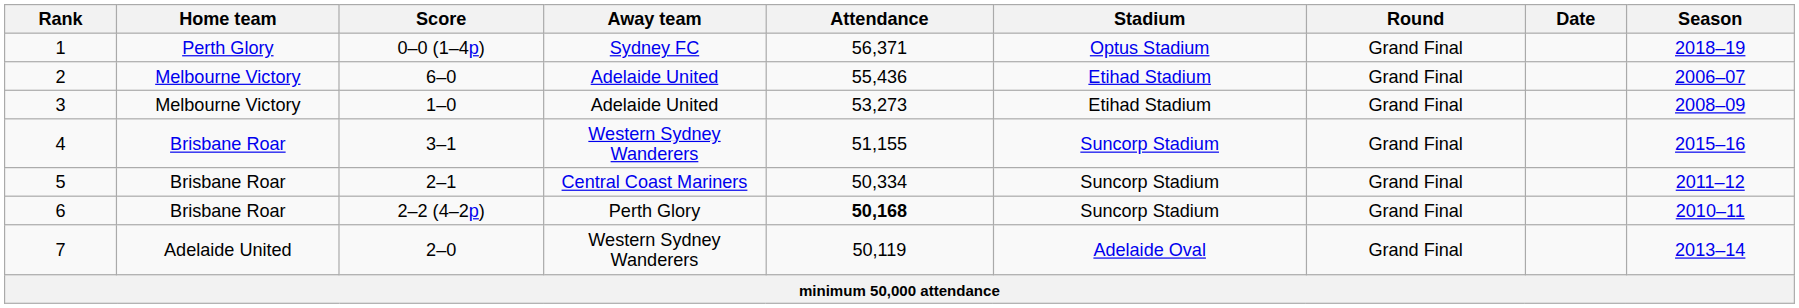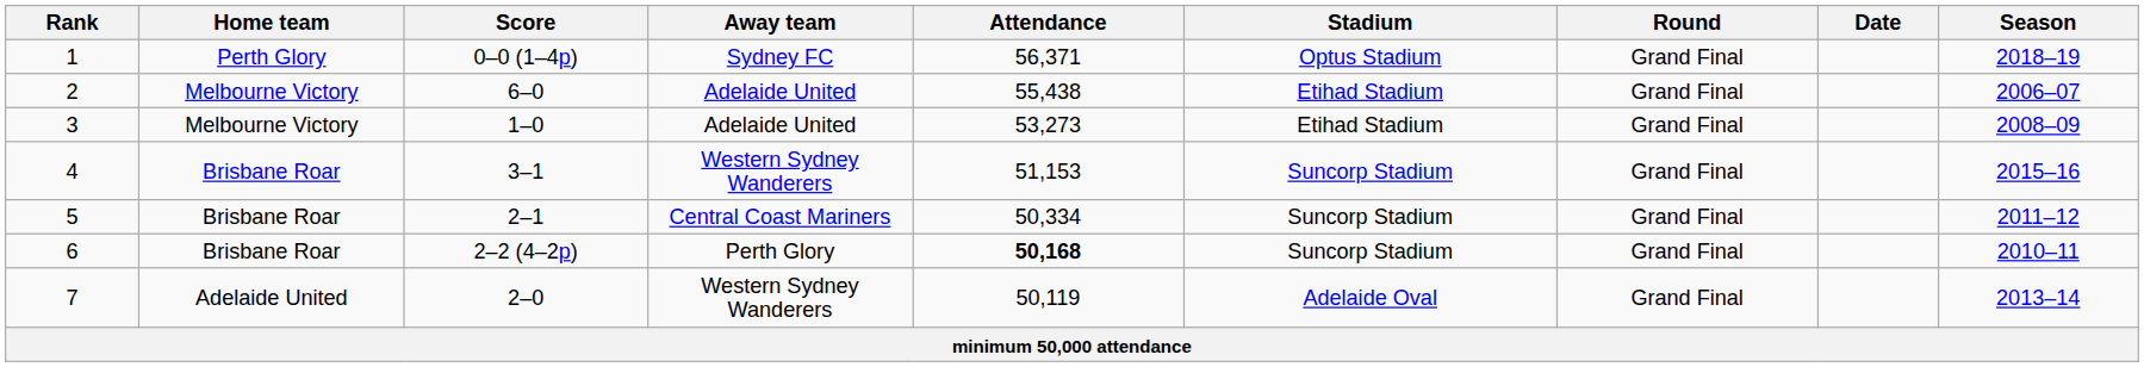 <table class="wikitable sortable" style="text-align:center; font-size:95%; width:95%">
 <tr>
 <th>Rank</th>
 <th width=180>Home team</th>
 <th>Score</th>
 <th width=180>Away team</th>
 <th>Attendance</th>
 <th>Stadium</th>
 <th>Round</th>
 <th>Date</th>
 <th>Season</th>
 </tr>
 <tr>
 <td align=center>1</td>
 <td><a href='#'>Perth Glory</a></td>
 <td align=center>0–0 (1–4<a href='#'>p</a>)</td>
 <td><a href='#'>Sydney FC</a></td>
 <td align=center>56,371</td>
 <td><a href='#'>Optus Stadium</a></td>
 <td>Grand Final</td>
 <td></td>
 <td><a href='#'>2018–19</a></td>
 </tr>
 <tr>
 <td align=center>2</td>
 <td><a href='#'>Melbourne Victory</a></td>
 <td align=center>6–0</td>
 <td><a href='#'>Adelaide United</a></td>
-<td align=center>55,436</td>
+<td align=center>55,438</td>
 <td><a href='#'>Etihad Stadium</a></td>
 <td>Grand Final</td>
 <td></td>
 <td><a href='#'>2006–07</a></td>
 </tr>
 <tr>
 <td align=center>3</td>
 <td>Melbourne Victory</td>
 <td align=center>1–0</td>
 <td>Adelaide United</td>
 <td align=center>53,273</td>
 <td>Etihad Stadium</td>
 <td>Grand Final</td>
 <td></td>
 <td><a href='#'>2008–09</a></td>
 </tr>
 <tr>
 <td align=center>4</td>
 <td><a href='#'>Brisbane Roar</a></td>
 <td align=center>3–1</td>
 <td><a href='#'>Western Sydney Wanderers</a></td>
-<td align=center>51,155</td>
+<td align=center>51,153</td>
 <td><a href='#'>Suncorp Stadium</a></td>
 <td>Grand Final</td>
 <td></td>
 <td><a href='#'>2015–16</a></td>
 </tr>
 <tr>
 <td align=center>5</td>
 <td>Brisbane Roar</td>
 <td align=center>2–1</td>
 <td><a href='#'>Central Coast Mariners</a></td>
 <td align=center>50,334</td>
 <td>Suncorp Stadium</td>
 <td>Grand Final</td>
 <td></td>
 <td><a href='#'>2011–12</a></td>
 </tr>
 <tr>
 <td align=center>6</td>
 <td>Brisbane Roar</td>
 <td align=center>2–2 (4–2<a href='#'>p</a>)</td>
 <td>Perth Glory</td>
 <td align=center><strong>50,168</strong></td>
 <td>Suncorp Stadium</td>
 <td>Grand Final</td>
 <td></td>
 <td><a href='#'>2010–11</a></td>
 </tr>
 <tr>
 <td align=center>7</td>
 <td>Adelaide United</td>
 <td align=center>2–0</td>
 <td>Western Sydney Wanderers</td>
 <td align=center>50,119</td>
 <td><a href='#'>Adelaide Oval</a></td>
 <td>Grand Final</td>
 <td></td>
 <td><a href='#'>2013–14</a></td>
 </tr>
 <tr>
 <th colspan="9"><small>minimum 50,000 attendance</small></th>
 </tr>
 </table>
